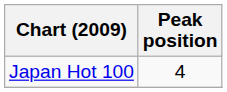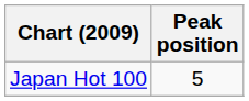 <table class="wikitable">
 <tr>
 <th>Chart (2009)</th>
 <th>Peak<br>position</th>
 </tr>
 <tr>
 <td><a href='#'>Japan Hot 100</a></td>
-<td align="center">4</td>
+<td align="center">5</td>
 </tr>
 <tr>
 </tr>
 </table>
